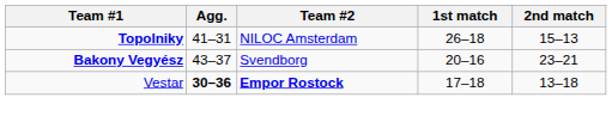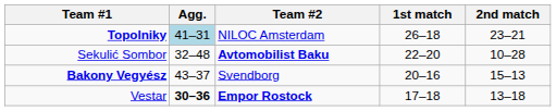 <table class=wikitable style="text-align:center">
 <tr>
 <th width=200>Team #1</th>
 <th width=50>Agg.</th>
 <th width=200>Team #2</th>
 <th width=100>1st match</th>
 <th width=100>2nd match</th>
 </tr>
 <tr>
 <td align=right><strong><a href='#'>Topolniky</a></strong> </td>
-<td align=center>41–31</td>
+<td align=center style="background: lightblue;">41–31</td>
 <td align=left> <a href='#'>NILOC Amsterdam</a></td>
 <td align=center>26–18</td>
-<td align=center>15–13</td>
+<td align=center>23–21</td>
+</tr>
+<tr>
+<td align=right><a href='#'>Sekulić Sombor</a> </td>
+<td align=center>32–48</td>
+<td align=left> <strong><a href='#'>Avtomobilist Baku</a></strong></td>
+<td align=center>22–20</td>
+<td align=center>10–28</td>
 </tr>
 <tr>
 <td align=right><strong><a href='#'>Bakony Vegyész</a></strong> </td>
 <td align=center>43–37</td>
 <td align=left> <a href='#'>Svendborg</a></td>
 <td align=center>20–16</td>
-<td align=center>23–21</td>
+<td align=center>15–13</td>
 </tr>
 <tr>
 <td align=right><a href='#'>Vestar</a> </td>
 <td align=center><strong>30–36</strong></td>
 <td align=left> <strong><a href='#'>Empor Rostock</a></strong></td>
 <td align=center>17–18</td>
 <td align=center>13–18</td>
 </tr>
 </table>
